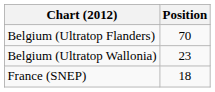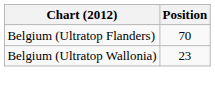 <table class="wikitable sortable">
 <tr>
 <th>Chart (2012)</th>
 <th>Position</th>
 </tr>
 <tr>
 <td>Belgium (Ultratop Flanders)</td>
 <td align="center">70</td>
 </tr>
 <tr>
 <td>Belgium (Ultratop Wallonia)</td>
 <td align="center">23</td>
 </tr>
-<tr>
-<td>France (SNEP)</td>
-<td align="center">18</td>
-</tr>
 </table>
